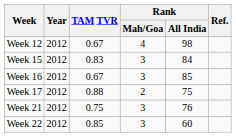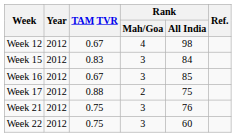 <table class="wikitable sortable" style="text-align:center">
 <tr>
 <th rowspan="2">Week</th>
 <th rowspan="2">Year</th>
 <th rowspan="2"><a href='#'>TAM</a> <a href='#'>TVR</a></th>
 <th colspan="2">Rank</th>
 <th rowspan="2">Ref.</th>
 </tr>
 <tr>
 <th>Mah/Goa</th>
 <th>All India</th>
 </tr>
 <tr>
 <td>Week 12</td>
 <td>2012</td>
 <td>0.67</td>
 <td>4</td>
 <td>98</td>
 <td></td>
 </tr>
 <tr>
 <td>Week 15</td>
 <td>2012</td>
 <td>0.83</td>
 <td>3</td>
 <td>84</td>
 <td></td>
 </tr>
 <tr>
 <td>Week 16</td>
 <td>2012</td>
 <td>0.67</td>
 <td>3</td>
 <td>85</td>
 <td></td>
 </tr>
 <tr>
 <td>Week 17</td>
 <td>2012</td>
 <td>0.88</td>
 <td>2</td>
 <td>75</td>
 <td></td>
 </tr>
 <tr>
 <td>Week 21</td>
 <td>2012</td>
 <td>0.75</td>
 <td>3</td>
 <td>76</td>
 <td></td>
 </tr>
 <tr>
 <td>Week 22</td>
 <td>2012</td>
-<td>0.85</td>
+<td>0.75</td>
 <td>3</td>
 <td>60</td>
 <td></td>
 </tr>
 </table>
